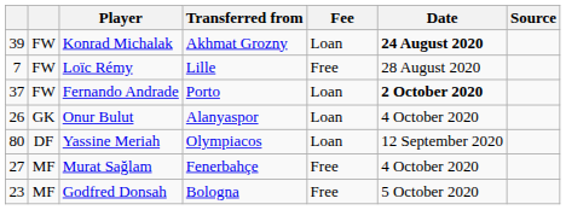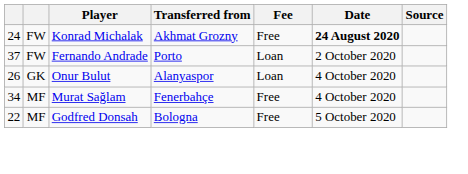 <table class="wikitable plainrowheaders sortable">
 <tr>
 <th></th>
 <th></th>
 <th scope=col>Player</th>
 <th>Transferred from</th>
 <th !scope=col; style="width: 65px;">Fee</th>
 <th scope=col>Date</th>
 <th scope=col>Source</th>
 </tr>
 <tr>
-<td align=center>39</td>
+<td align=center>24</td>
 <td align=center>FW</td>
 <td> <a href='#'>Konrad Michalak</a></td>
 <td> <a href='#'>Akhmat Grozny</a></td>
-<td>Loan</td>
+<td>Free</td>
 <td><strong>24 August 2020</strong></td>
-<td></td>
-</tr>
-<tr>
-<td align=center>7</td>
-<td align=center>FW</td>
-<td> <a href='#'>Loïc Rémy</a></td>
-<td> <a href='#'>Lille</a></td>
-<td>Free</td>
-<td>28 August 2020</td>
 <td></td>
 </tr>
 <tr>
 <td align=center>37</td>
 <td align=center>FW</td>
 <td> <a href='#'>Fernando Andrade</a></td>
 <td> <a href='#'>Porto</a></td>
 <td>Loan</td>
-<td><strong>2 October 2020</strong></td>
+<td>2 October 2020</td>
 <td></td>
 </tr>
 <tr>
 <td align=center>26</td>
 <td align=center>GK</td>
 <td> <a href='#'>Onur Bulut</a></td>
 <td> <a href='#'>Alanyaspor</a></td>
 <td>Loan</td>
 <td>4 October 2020</td>
 <td></td>
 </tr>
 <tr>
-<td align=center>80</td>
-<td align=center>DF</td>
-<td> <a href='#'>Yassine Meriah</a></td>
-<td> <a href='#'>Olympiacos</a></td>
-<td>Loan</td>
-<td>12 September 2020</td>
-<td></td>
-</tr>
-<tr>
-<td align=center>27</td>
+<td align=center>34</td>
 <td align=center>MF</td>
 <td> <a href='#'>Murat Sağlam</a></td>
 <td> <a href='#'>Fenerbahçe</a></td>
 <td>Free</td>
 <td>4 October 2020</td>
 <td></td>
 </tr>
 <tr>
-<td align=center>23</td>
+<td align=center>22</td>
 <td align=center>MF</td>
 <td> <a href='#'>Godfred Donsah</a></td>
 <td> <a href='#'>Bologna</a></td>
 <td>Free</td>
 <td>5 October 2020</td>
 <td></td>
 </tr>
 </table>
